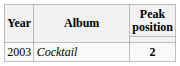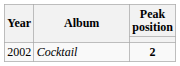 <table class="wikitable">
 <tr>
 <th rowspan="2" style="text-align:center; width:10px;">Year</th>
 <th rowspan="2" style="text-align:center; width:120px;">Album</th>
 <th colspan=1>Peak position</th>
 </tr>
 <tr>
 <th width="20"></th>
 </tr>
 <tr>
-<td>2003</td>
+<td>2002</td>
 <td><em>Cocktail</em></td>
 <td style="text-align:center;"><strong>2</strong></td>
 </tr>
 </table>
